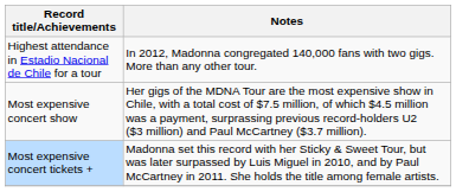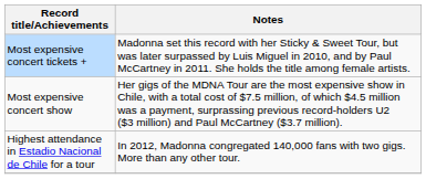 <table class="wikitable sortable plainrowheaders">
 <tr>
 <th scope="col" width=20%>Record title/Achievements</th>
 <th scope="col" width=67%>Notes</th>
 </tr>
 <tr>
-<td>Highest attendance in <a href='#'>Estadio Nacional de Chile</a> for a tour</td>
-<td>In 2012, Madonna congregated 140,000 fans with two gigs. More than any other tour.</td>
+<td style="background-color: #bdf;">Most expensive concert tickets +</td>
+<td>Madonna set this record with her Sticky & Sweet Tour, but was later surpassed by Luis Miguel in 2010, and by Paul McCartney in 2011. She holds the title among female artists.</td>
 </tr>
 <tr>
 <td>Most expensive concert show</td>
 <td>Her gigs of the MDNA Tour are the most expensive show in Chile, with a total cost of  $7.5 million, of which $4.5 million was a payment, surprassing previous record-holders U2 ($3 million) and Paul McCartney ($3.7 million).</td>
 </tr>
 <tr>
-<td style="background-color: #bdf;">Most expensive concert tickets +</td>
-<td>Madonna set this record with her Sticky & Sweet Tour, but was later surpassed by Luis Miguel in 2010, and by Paul McCartney in 2011. She holds the title among female artists.</td>
+<td>Highest attendance in <a href='#'>Estadio Nacional de Chile</a> for a tour</td>
+<td>In 2012, Madonna congregated 140,000 fans with two gigs. More than any other tour.</td>
 </tr>
 <tr>
 </tr>
 </table>
